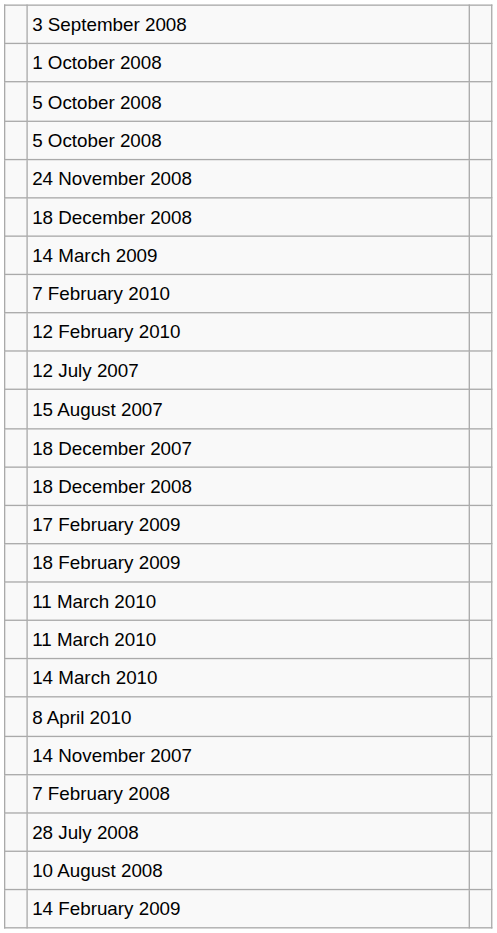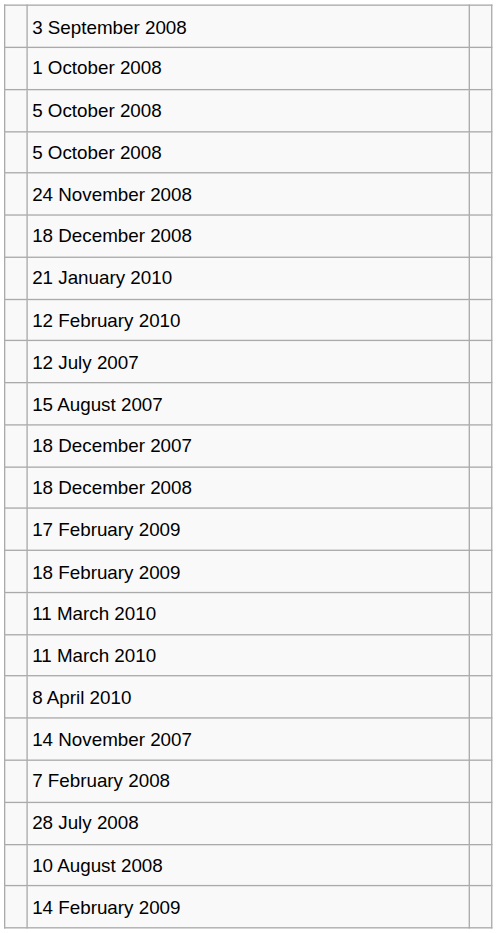 <table class="wikitable" style="font-size: 89%; float: left; width: 26em; margin-right: 1em; height: 700px">
 <tr>
 <td></td>
 <td>3 September 2008</td>
 <td></td>
 </tr>
 <tr>
 <td></td>
 <td>1 October 2008</td>
 <td></td>
 </tr>
 <tr>
 <td></td>
 <td>5 October 2008</td>
 <td></td>
 </tr>
 <tr>
 <td></td>
 <td>5 October 2008</td>
 <td></td>
 </tr>
 <tr>
 <td></td>
 <td>24 November 2008</td>
 <td></td>
 </tr>
 <tr>
 <td></td>
 <td>18 December 2008</td>
 <td></td>
 </tr>
 <tr>
 <td></td>
-<td>14 March 2009</td>
-<td></td>
-</tr>
-<tr>
-<td></td>
-<td>7 February 2010</td>
+<td>21 January 2010</td>
 <td></td>
 </tr>
 <tr>
 <td></td>
 <td>12 February 2010</td>
 <td></td>
 </tr>
 <tr>
 <td></td>
 <td>12 July 2007</td>
 <td></td>
 </tr>
 <tr>
 <td></td>
 <td>15 August 2007</td>
 <td></td>
 </tr>
 <tr>
 <td></td>
 <td>18 December 2007</td>
 <td></td>
 </tr>
 <tr>
 <td></td>
 <td>18 December 2008</td>
 <td></td>
 </tr>
 <tr>
 <td></td>
 <td>17 February 2009</td>
 <td></td>
 </tr>
 <tr>
 <td></td>
 <td>18 February 2009</td>
 <td></td>
 </tr>
 <tr>
 <td></td>
 <td>11 March 2010</td>
 <td></td>
 </tr>
 <tr>
 <td></td>
 <td>11 March 2010</td>
 <td></td>
 </tr>
 <tr>
 <td></td>
-<td>14 March 2010</td>
-<td></td>
-</tr>
-<tr>
-<td></td>
 <td>8 April 2010</td>
 <td></td>
 </tr>
 <tr>
 <td></td>
 <td>14 November 2007</td>
 <td></td>
 </tr>
 <tr>
 <td></td>
 <td>7 February 2008</td>
 <td></td>
 </tr>
 <tr>
 <td></td>
 <td>28 July 2008</td>
 <td></td>
 </tr>
 <tr>
 <td></td>
 <td>10 August 2008</td>
 <td></td>
 </tr>
 <tr>
 <td></td>
 <td>14 February 2009</td>
 <td></td>
 </tr>
 </table>
